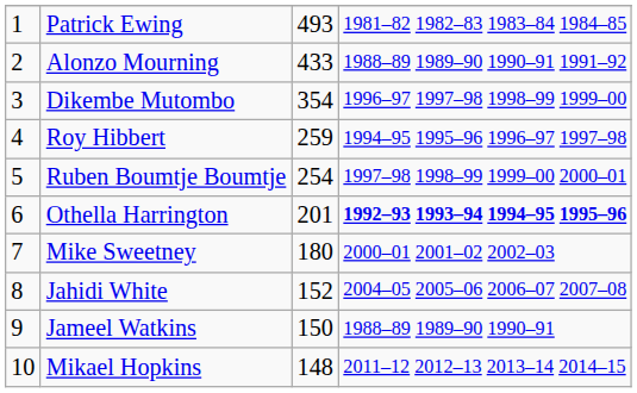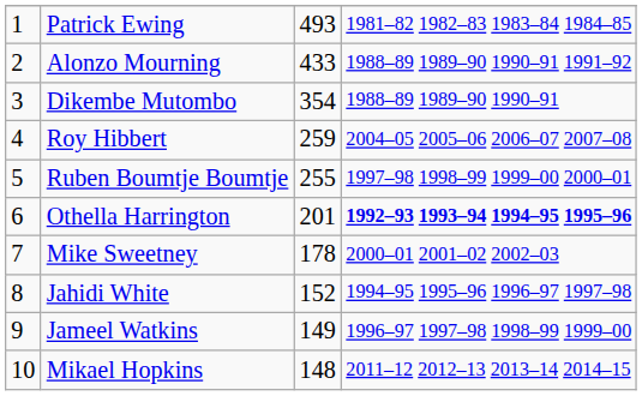 <table class="wikitable">
 <tr>
 </tr>
 <tr>
 <td>1</td>
 <td><a href='#'>Patrick Ewing</a></td>
 <td>493</td>
 <td style="font-size:80%;"><a href='#'>1981–82</a> <a href='#'>1982–83</a> <a href='#'>1983–84</a> <a href='#'>1984–85</a></td>
 </tr>
 <tr>
 <td>2</td>
 <td><a href='#'>Alonzo Mourning</a></td>
 <td>433</td>
 <td style="font-size:80%;"><a href='#'>1988–89</a> <a href='#'>1989–90</a> <a href='#'>1990–91</a> <a href='#'>1991–92</a></td>
 </tr>
 <tr>
 <td>3</td>
 <td><a href='#'>Dikembe Mutombo</a></td>
 <td>354</td>
-<td style="font-size:80%;"><a href='#'>1996–97</a> <a href='#'>1997–98</a> <a href='#'>1998–99</a> <a href='#'>1999–00</a></td>
+<td style="font-size:80%;"><a href='#'>1988–89</a> <a href='#'>1989–90</a> <a href='#'>1990–91</a></td>
 </tr>
 <tr>
 <td>4</td>
 <td><a href='#'>Roy Hibbert</a></td>
 <td>259</td>
-<td style="font-size:80%;"><a href='#'>1994–95</a> <a href='#'>1995–96</a> <a href='#'>1996–97</a> <a href='#'>1997–98</a></td>
+<td style="font-size:80%;"><a href='#'>2004–05</a> <a href='#'>2005–06</a> <a href='#'>2006–07</a> <a href='#'>2007–08</a></td>
 </tr>
 <tr>
 <td>5</td>
 <td><a href='#'>Ruben Boumtje Boumtje</a></td>
-<td>254</td>
+<td>255</td>
 <td style="font-size:80%;"><a href='#'>1997–98</a> <a href='#'>1998–99</a> <a href='#'>1999–00</a> <a href='#'>2000–01</a></td>
 </tr>
 <tr>
 <td>6</td>
 <td><a href='#'>Othella Harrington</a></td>
 <td>201</td>
 <td style="font-size:80%;"><strong><a href='#'>1992–93</a> <a href='#'>1993–94</a> <a href='#'>1994–95</a> <a href='#'>1995–96</a></strong></td>
 </tr>
 <tr>
 <td>7</td>
 <td><a href='#'>Mike Sweetney</a></td>
-<td>180</td>
+<td>178</td>
 <td style="font-size:80%;"><a href='#'>2000–01</a> <a href='#'>2001–02</a> <a href='#'>2002–03</a></td>
 </tr>
 <tr>
 <td>8</td>
 <td><a href='#'>Jahidi White</a></td>
 <td>152</td>
-<td style="font-size:80%;"><a href='#'>2004–05</a> <a href='#'>2005–06</a> <a href='#'>2006–07</a> <a href='#'>2007–08</a></td>
+<td style="font-size:80%;"><a href='#'>1994–95</a> <a href='#'>1995–96</a> <a href='#'>1996–97</a> <a href='#'>1997–98</a></td>
 </tr>
 <tr>
 <td>9</td>
 <td><a href='#'>Jameel Watkins</a></td>
-<td>150</td>
-<td style="font-size:80%;"><a href='#'>1988–89</a> <a href='#'>1989–90</a> <a href='#'>1990–91</a></td>
+<td>149</td>
+<td style="font-size:80%;"><a href='#'>1996–97</a> <a href='#'>1997–98</a> <a href='#'>1998–99</a> <a href='#'>1999–00</a></td>
 </tr>
 <tr>
 <td>10</td>
 <td><a href='#'>Mikael Hopkins</a></td>
 <td>148</td>
 <td style="font-size:80%;"><a href='#'>2011–12</a> <a href='#'>2012–13</a> <a href='#'>2013–14</a> <a href='#'>2014–15</a></td>
 </tr>
 </table>
